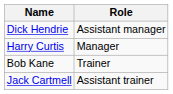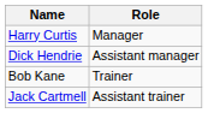 <table class="wikitable">
 <tr>
 <th>Name</th>
 <th>Role</th>
 </tr>
 <tr>
+<td> <a href='#'>Harry Curtis</a></td>
+<td>Manager</td>
+</tr>
+<tr>
 <td> <a href='#'>Dick Hendrie</a></td>
 <td>Assistant manager</td>
-</tr>
-<tr>
-<td> <a href='#'>Harry Curtis</a></td>
-<td>Manager</td>
 </tr>
 <tr>
 <td> Bob Kane</td>
 <td>Trainer</td>
 </tr>
 <tr>
 <td> <a href='#'>Jack Cartmell</a></td>
 <td>Assistant trainer</td>
 </tr>
 </table>
